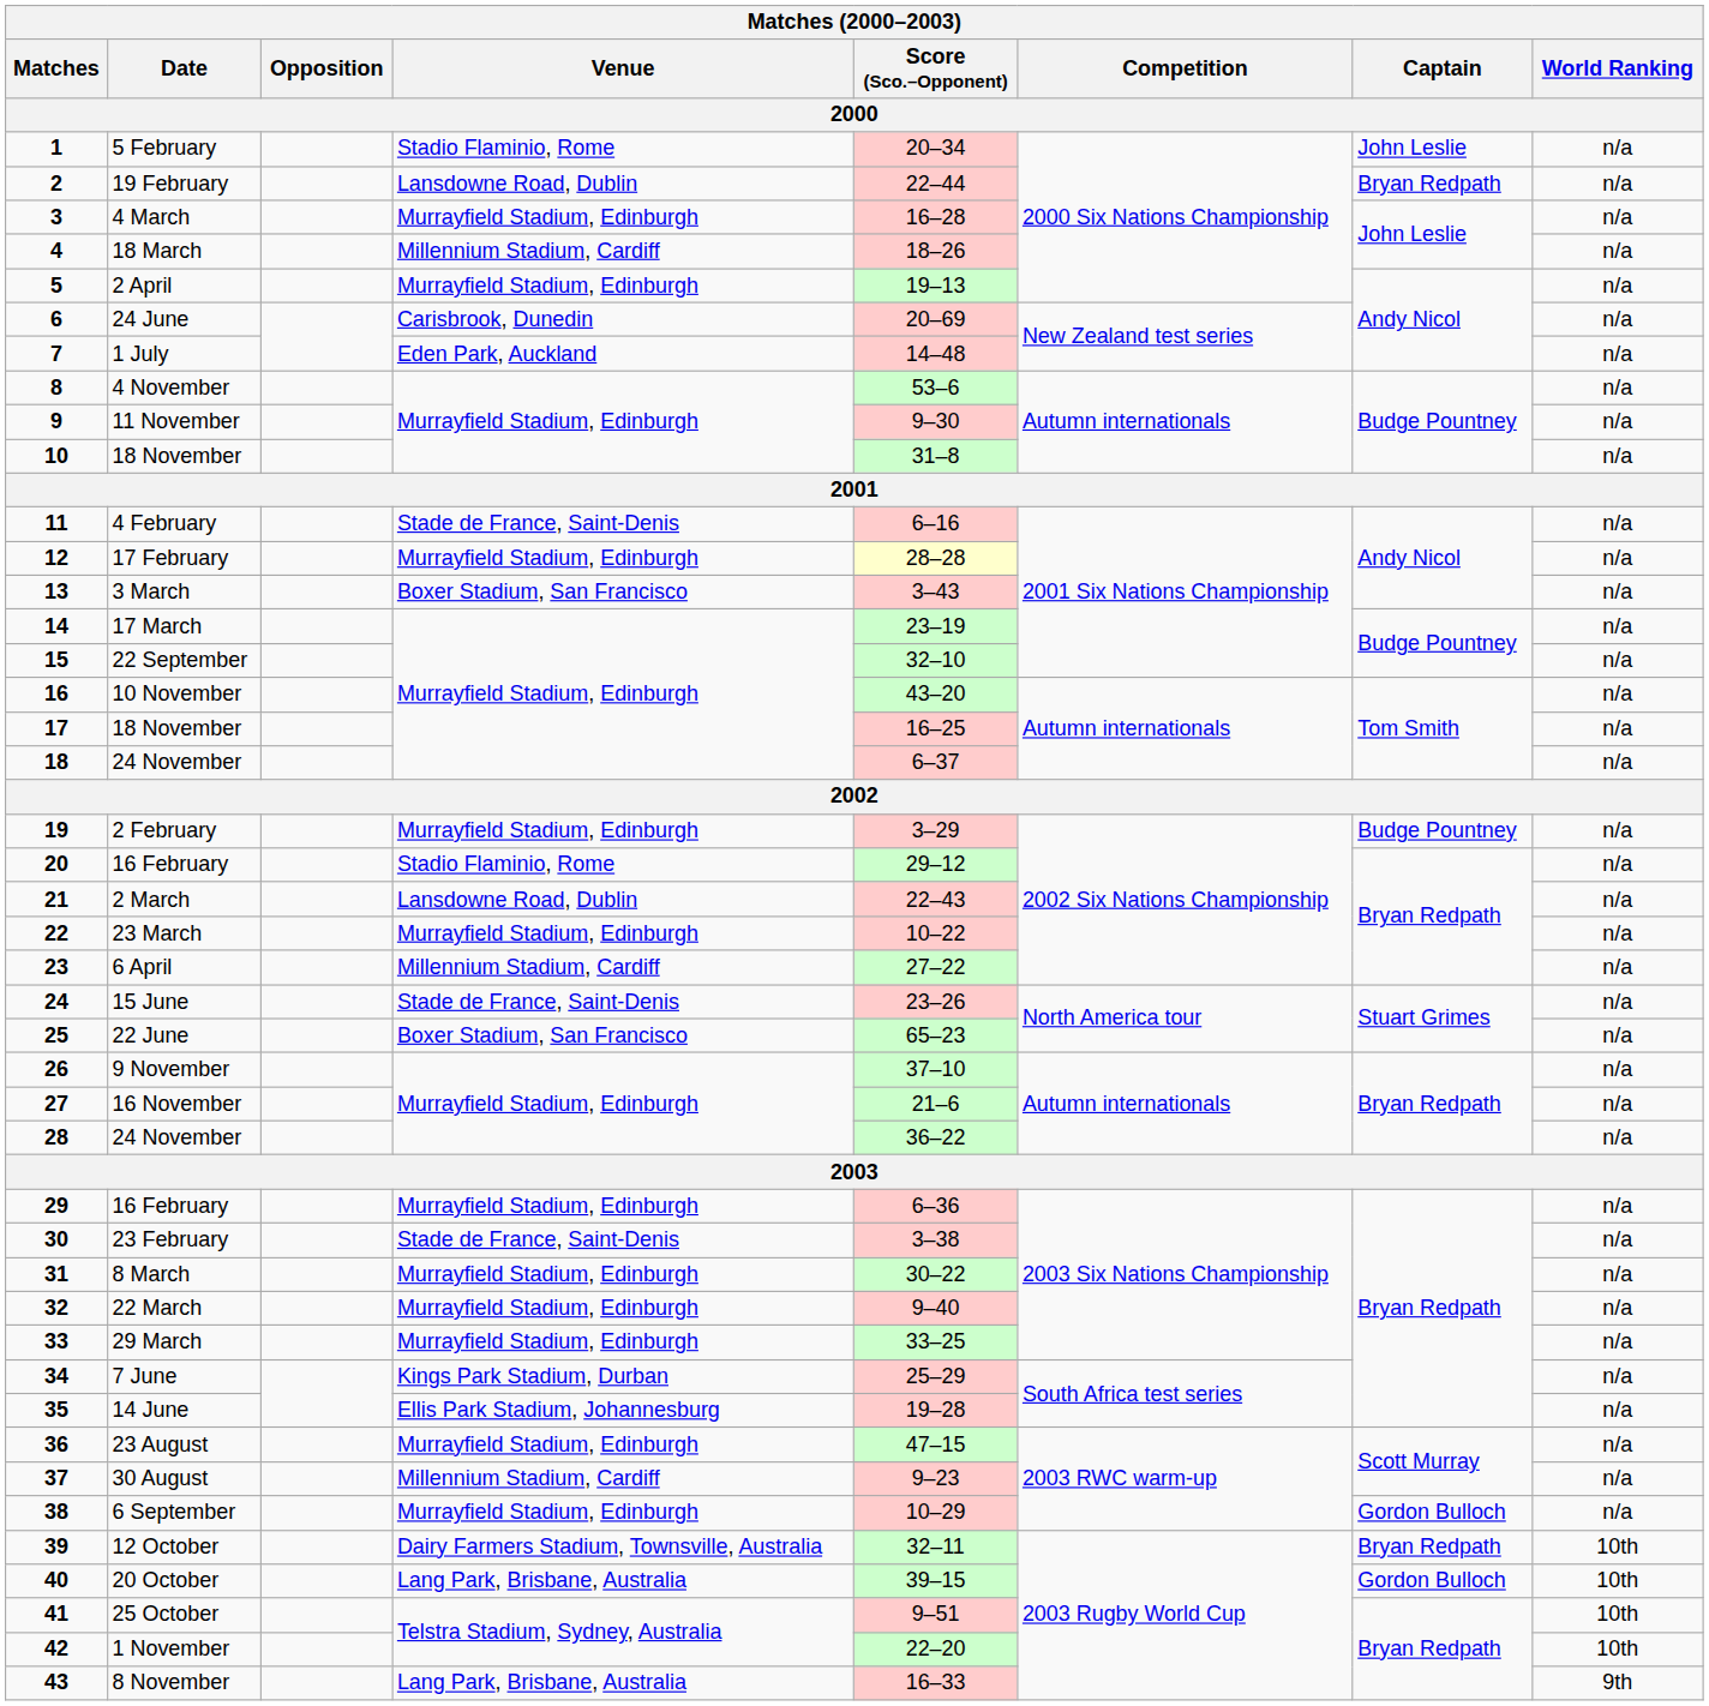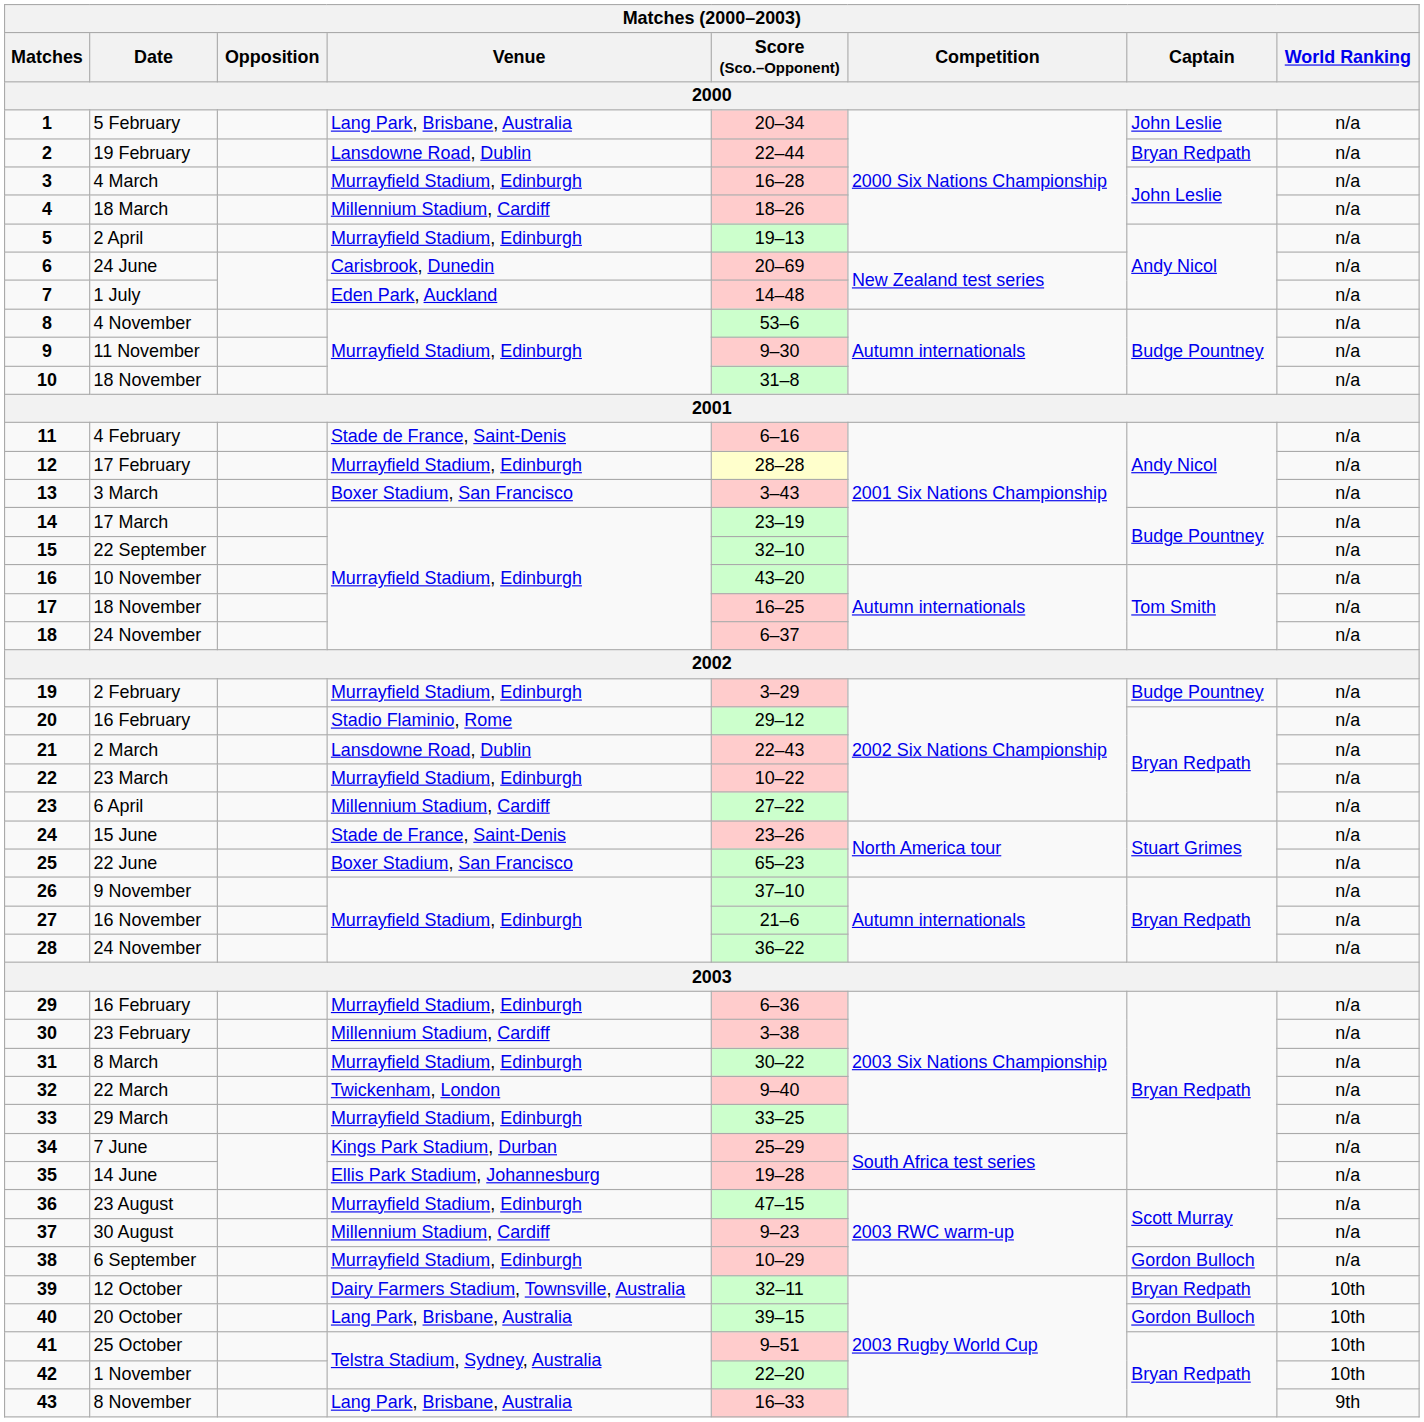 <table class="wikitable collapsible collapsed" style="width:100%">
 <tr>
 <th colspan=8>Matches (2000–2003)</th>
 </tr>
 <tr>
 <th>Matches</th>
 <th>Date</th>
 <th>Opposition</th>
 <th>Venue</th>
 <th>Score<br><small>(Sco.–Opponent)</small></th>
 <th>Competition</th>
 <th>Captain</th>
 <th><a href='#'>World Ranking</a></th>
 </tr>
 <tr>
 <th colspan=8>2000</th>
 </tr>
 <tr>
 <td align=center><strong>1</strong></td>
 <td>5 February</td>
 <td></td>
-<td><a href='#'>Stadio Flaminio</a>, <a href='#'>Rome</a></td>
+<td><a href='#'>Lang Park</a>, <a href='#'>Brisbane</a>, <a href='#'>Australia</a></td>
 <td align=center bgcolor=FFCCCC>20–34</td>
 <td rowspan=5><a href='#'>2000 Six Nations Championship</a></td>
 <td><a href='#'>John Leslie</a></td>
 <td align=center>n/a</td>
 </tr>
 <tr>
 <td align=center><strong>2</strong></td>
 <td>19 February</td>
 <td></td>
 <td><a href='#'>Lansdowne Road</a>, <a href='#'>Dublin</a></td>
 <td align=center bgcolor=FFCCCC>22–44</td>
 <td><a href='#'>Bryan Redpath</a></td>
 <td align=center>n/a</td>
 </tr>
 <tr>
 <td align=center><strong>3</strong></td>
 <td>4 March</td>
 <td></td>
 <td><a href='#'>Murrayfield Stadium</a>, <a href='#'>Edinburgh</a></td>
 <td align=center bgcolor=FFCCCC>16–28</td>
 <td rowspan=2><a href='#'>John Leslie</a></td>
 <td align=center>n/a</td>
 </tr>
 <tr>
 <td align=center><strong>4</strong></td>
 <td>18 March</td>
 <td></td>
 <td><a href='#'>Millennium Stadium</a>, <a href='#'>Cardiff</a></td>
 <td align=center bgcolor=FFCCCC>18–26</td>
 <td align=center>n/a</td>
 </tr>
 <tr>
 <td align=center><strong>5</strong></td>
 <td>2 April</td>
 <td></td>
 <td><a href='#'>Murrayfield Stadium</a>, <a href='#'>Edinburgh</a></td>
 <td align=center bgcolor=CCFFCC>19–13</td>
 <td rowspan=3><a href='#'>Andy Nicol</a></td>
 <td align=center>n/a</td>
 </tr>
 <tr>
 <td align=center><strong>6</strong></td>
 <td>24 June</td>
 <td rowspan=2></td>
 <td><a href='#'>Carisbrook</a>, <a href='#'>Dunedin</a></td>
 <td align=center bgcolor=FFCCCC>20–69</td>
 <td rowspan=2><a href='#'>New Zealand test series</a></td>
 <td align=center>n/a</td>
 </tr>
 <tr>
 <td align=center><strong>7</strong></td>
 <td>1 July</td>
 <td><a href='#'>Eden Park</a>, <a href='#'>Auckland</a></td>
 <td align=center bgcolor=FFCCCC>14–48</td>
 <td align=center>n/a</td>
 </tr>
 <tr>
 <td align=center><strong>8</strong></td>
 <td>4 November</td>
 <td></td>
 <td rowspan=3><a href='#'>Murrayfield Stadium</a>, <a href='#'>Edinburgh</a></td>
 <td align=center bgcolor=CCFFCC>53–6</td>
 <td rowspan=3><a href='#'>Autumn internationals</a></td>
 <td rowspan=3><a href='#'>Budge Pountney</a></td>
 <td align=center>n/a</td>
 </tr>
 <tr>
 <td align=center><strong>9</strong></td>
 <td>11 November</td>
 <td></td>
 <td align=center bgcolor=FFCCCC>9–30</td>
 <td align=center>n/a</td>
 </tr>
 <tr>
 <td align=center><strong>10</strong></td>
 <td>18 November</td>
 <td></td>
 <td align=center bgcolor=CCFFCC>31–8</td>
 <td align=center>n/a</td>
 </tr>
 <tr>
 <th colspan=8>2001</th>
 </tr>
 <tr>
 <td align=center><strong>11</strong></td>
 <td>4 February</td>
 <td></td>
 <td><a href='#'>Stade de France</a>, <a href='#'>Saint-Denis</a></td>
 <td align=center bgcolor=FFCCCC>6–16</td>
 <td rowspan=5><a href='#'>2001 Six Nations Championship</a></td>
 <td rowspan=3><a href='#'>Andy Nicol</a></td>
 <td align=center>n/a</td>
 </tr>
 <tr>
 <td align=center><strong>12</strong></td>
 <td>17 February</td>
 <td></td>
 <td><a href='#'>Murrayfield Stadium</a>, <a href='#'>Edinburgh</a></td>
 <td align=center bgcolor=FFFFCC>28–28</td>
 <td align=center>n/a</td>
 </tr>
 <tr>
 <td align=center><strong>13</strong></td>
 <td>3 March</td>
 <td></td>
 <td><a href='#'>Boxer Stadium</a>, <a href='#'>San Francisco</a></td>
 <td align=center bgcolor=FFCCCC>3–43</td>
 <td align=center>n/a</td>
 </tr>
 <tr>
 <td align=center><strong>14</strong></td>
 <td>17 March</td>
 <td></td>
 <td rowspan=5><a href='#'>Murrayfield Stadium</a>, <a href='#'>Edinburgh</a></td>
 <td align=center bgcolor=CCFFCC>23–19</td>
 <td rowspan=2><a href='#'>Budge Pountney</a></td>
 <td align=center>n/a</td>
 </tr>
 <tr>
 <td align=center><strong>15</strong></td>
 <td>22 September</td>
 <td></td>
 <td align=center bgcolor=CCFFCC>32–10</td>
 <td align=center>n/a</td>
 </tr>
 <tr>
 <td align=center><strong>16</strong></td>
 <td>10 November</td>
 <td></td>
 <td align=center bgcolor=CCFFCC>43–20</td>
 <td rowspan=3><a href='#'>Autumn internationals</a></td>
 <td rowspan=3><a href='#'>Tom Smith</a></td>
 <td align=center>n/a</td>
 </tr>
 <tr>
 <td align=center><strong>17</strong></td>
 <td>18 November</td>
 <td></td>
 <td align=center bgcolor=FFCCCC>16–25</td>
 <td align=center>n/a</td>
 </tr>
 <tr>
 <td align=center><strong>18</strong></td>
 <td>24 November</td>
 <td></td>
 <td align=center bgcolor=FFCCCC>6–37</td>
 <td align=center>n/a</td>
 </tr>
 <tr>
 <th colspan=8>2002</th>
 </tr>
 <tr>
 <td align=center><strong>19</strong></td>
 <td>2 February</td>
 <td></td>
 <td><a href='#'>Murrayfield Stadium</a>, <a href='#'>Edinburgh</a></td>
 <td align=center bgcolor=FFCCCC>3–29</td>
 <td rowspan=5><a href='#'>2002 Six Nations Championship</a></td>
 <td><a href='#'>Budge Pountney</a></td>
 <td align=center>n/a</td>
 </tr>
 <tr>
 <td align=center><strong>20</strong></td>
 <td>16 February</td>
 <td></td>
 <td><a href='#'>Stadio Flaminio</a>, <a href='#'>Rome</a></td>
 <td align=center bgcolor=CCFFCC>29–12</td>
 <td rowspan=4><a href='#'>Bryan Redpath</a></td>
 <td align=center>n/a</td>
 </tr>
 <tr>
 <td align=center><strong>21</strong></td>
 <td>2 March</td>
 <td></td>
 <td><a href='#'>Lansdowne Road</a>, <a href='#'>Dublin</a></td>
 <td align=center bgcolor=FFCCCC>22–43</td>
 <td align=center>n/a</td>
 </tr>
 <tr>
 <td align=center><strong>22</strong></td>
 <td>23 March</td>
 <td></td>
 <td><a href='#'>Murrayfield Stadium</a>, <a href='#'>Edinburgh</a></td>
 <td align=center bgcolor=FFCCCC>10–22</td>
 <td align=center>n/a</td>
 </tr>
 <tr>
 <td align=center><strong>23</strong></td>
 <td>6 April</td>
 <td></td>
 <td><a href='#'>Millennium Stadium</a>, <a href='#'>Cardiff</a></td>
 <td align=center bgcolor=CCFFCC>27–22</td>
 <td align=center>n/a</td>
 </tr>
 <tr>
 <td align=center><strong>24</strong></td>
 <td>15 June</td>
 <td></td>
 <td><a href='#'>Stade de France</a>, <a href='#'>Saint-Denis</a></td>
 <td align=center bgcolor=FFCCCC>23–26</td>
 <td rowspan=2><a href='#'>North America tour</a></td>
 <td rowspan=2><a href='#'>Stuart Grimes</a></td>
 <td align=center>n/a</td>
 </tr>
 <tr>
 <td align=center><strong>25</strong></td>
 <td>22 June</td>
 <td></td>
 <td><a href='#'>Boxer Stadium</a>, <a href='#'>San Francisco</a></td>
 <td align=center bgcolor=CCFFCC>65–23</td>
 <td align=center>n/a</td>
 </tr>
 <tr>
 <td align=center><strong>26</strong></td>
 <td>9 November</td>
 <td></td>
 <td rowspan=3><a href='#'>Murrayfield Stadium</a>, <a href='#'>Edinburgh</a></td>
 <td align=center bgcolor=CCFFCC>37–10</td>
 <td rowspan=3><a href='#'>Autumn internationals</a></td>
 <td rowspan=3><a href='#'>Bryan Redpath</a></td>
 <td align=center>n/a</td>
 </tr>
 <tr>
 <td align=center><strong>27</strong></td>
 <td>16 November</td>
 <td></td>
 <td align=center bgcolor=CCFFCC>21–6</td>
 <td align=center>n/a</td>
 </tr>
 <tr>
 <td align=center><strong>28</strong></td>
 <td>24 November</td>
 <td></td>
 <td align=center bgcolor=CCFFCC>36–22</td>
 <td align=center>n/a</td>
 </tr>
 <tr>
 <th colspan=8>2003</th>
 </tr>
 <tr>
 <td align=center><strong>29</strong></td>
 <td>16 February</td>
 <td></td>
 <td><a href='#'>Murrayfield Stadium</a>, <a href='#'>Edinburgh</a></td>
 <td align=center bgcolor=FFCCCC>6–36</td>
 <td rowspan=5><a href='#'>2003 Six Nations Championship</a></td>
 <td rowspan=7><a href='#'>Bryan Redpath</a></td>
 <td align=center>n/a</td>
 </tr>
 <tr>
 <td align=center><strong>30</strong></td>
 <td>23 February</td>
 <td></td>
-<td><a href='#'>Stade de France</a>, <a href='#'>Saint-Denis</a></td>
+<td><a href='#'>Millennium Stadium</a>, <a href='#'>Cardiff</a></td>
 <td align=center bgcolor=FFCCCC>3–38</td>
 <td align=center>n/a</td>
 </tr>
 <tr>
 <td align=center><strong>31</strong></td>
 <td>8 March</td>
 <td></td>
 <td><a href='#'>Murrayfield Stadium</a>, <a href='#'>Edinburgh</a></td>
 <td align=center bgcolor=CCFFCC>30–22</td>
 <td align=center>n/a</td>
 </tr>
 <tr>
 <td align=center><strong>32</strong></td>
 <td>22 March</td>
 <td></td>
-<td><a href='#'>Murrayfield Stadium</a>, <a href='#'>Edinburgh</a></td>
+<td><a href='#'>Twickenham</a>, <a href='#'>London</a></td>
 <td align=center bgcolor=FFCCCC>9–40</td>
 <td align=center>n/a</td>
 </tr>
 <tr>
 <td align=center><strong>33</strong></td>
 <td>29 March</td>
 <td></td>
 <td><a href='#'>Murrayfield Stadium</a>, <a href='#'>Edinburgh</a></td>
 <td align=center bgcolor=CCFFCC>33–25</td>
 <td align=center>n/a</td>
 </tr>
 <tr>
 <td align=center><strong>34</strong></td>
 <td>7 June</td>
 <td rowspan=2></td>
 <td><a href='#'>Kings Park Stadium</a>, <a href='#'>Durban</a></td>
 <td align=center bgcolor=FFCCCC>25–29</td>
 <td rowspan=2><a href='#'>South Africa test series</a></td>
 <td align=center>n/a</td>
 </tr>
 <tr>
 <td align=center><strong>35</strong></td>
 <td>14 June</td>
 <td><a href='#'>Ellis Park Stadium</a>, <a href='#'>Johannesburg</a></td>
 <td align=center bgcolor=FFCCCC>19–28</td>
 <td align=center>n/a</td>
 </tr>
 <tr>
 <td align=center><strong>36</strong></td>
 <td>23 August</td>
 <td></td>
 <td><a href='#'>Murrayfield Stadium</a>, <a href='#'>Edinburgh</a></td>
 <td align=center bgcolor=CCFFCC>47–15</td>
 <td rowspan=3><a href='#'>2003 RWC warm-up</a></td>
 <td rowspan=2><a href='#'>Scott Murray</a></td>
 <td align=center>n/a</td>
 </tr>
 <tr>
 <td align=center><strong>37</strong></td>
 <td>30 August</td>
 <td></td>
 <td><a href='#'>Millennium Stadium</a>, <a href='#'>Cardiff</a></td>
 <td align=center bgcolor=FFCCCC>9–23</td>
 <td align=center>n/a</td>
 </tr>
 <tr>
 <td align=center><strong>38</strong></td>
 <td>6 September</td>
 <td></td>
 <td><a href='#'>Murrayfield Stadium</a>, <a href='#'>Edinburgh</a></td>
 <td align=center bgcolor=FFCCCC>10–29</td>
 <td><a href='#'>Gordon Bulloch</a></td>
 <td align=center>n/a</td>
 </tr>
 <tr>
 <td align=center><strong>39</strong></td>
 <td>12 October</td>
 <td></td>
 <td><a href='#'>Dairy Farmers Stadium</a>, <a href='#'>Townsville</a>, <a href='#'>Australia</a></td>
 <td align=center bgcolor=CCFFCC>32–11</td>
 <td rowspan=5><a href='#'>2003 Rugby World Cup</a></td>
 <td><a href='#'>Bryan Redpath</a></td>
 <td align=center>10th</td>
 </tr>
 <tr>
 <td align=center><strong>40</strong></td>
 <td>20 October</td>
 <td></td>
 <td><a href='#'>Lang Park</a>, <a href='#'>Brisbane</a>, <a href='#'>Australia</a></td>
 <td align=center bgcolor=CCFFCC>39–15</td>
 <td><a href='#'>Gordon Bulloch</a></td>
 <td align=center>10th</td>
 </tr>
 <tr>
 <td align=center><strong>41</strong></td>
 <td>25 October</td>
 <td></td>
 <td rowspan=2><a href='#'>Telstra Stadium</a>, <a href='#'>Sydney</a>, <a href='#'>Australia</a></td>
 <td align=center bgcolor=FFCCCC>9–51</td>
 <td rowspan=3><a href='#'>Bryan Redpath</a></td>
 <td align=center>10th</td>
 </tr>
 <tr>
 <td align=center><strong>42</strong></td>
 <td>1 November</td>
 <td></td>
 <td align=center bgcolor=CCFFCC>22–20</td>
 <td align=center>10th</td>
 </tr>
 <tr>
 <td align=center><strong>43</strong></td>
 <td>8 November</td>
 <td></td>
 <td><a href='#'>Lang Park</a>, <a href='#'>Brisbane</a>, <a href='#'>Australia</a></td>
 <td align=center bgcolor=FFCCCC>16–33</td>
 <td align=center>9th</td>
 </tr>
 </table>
